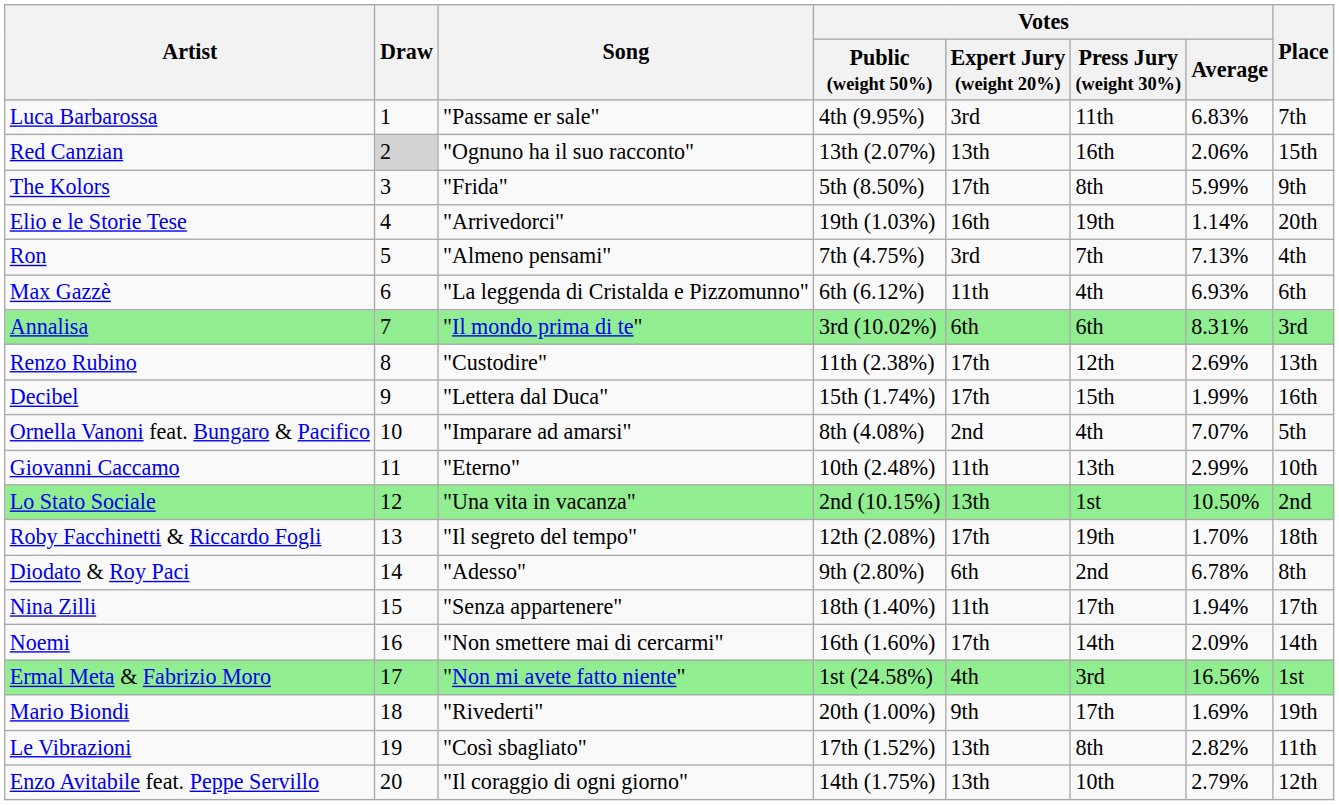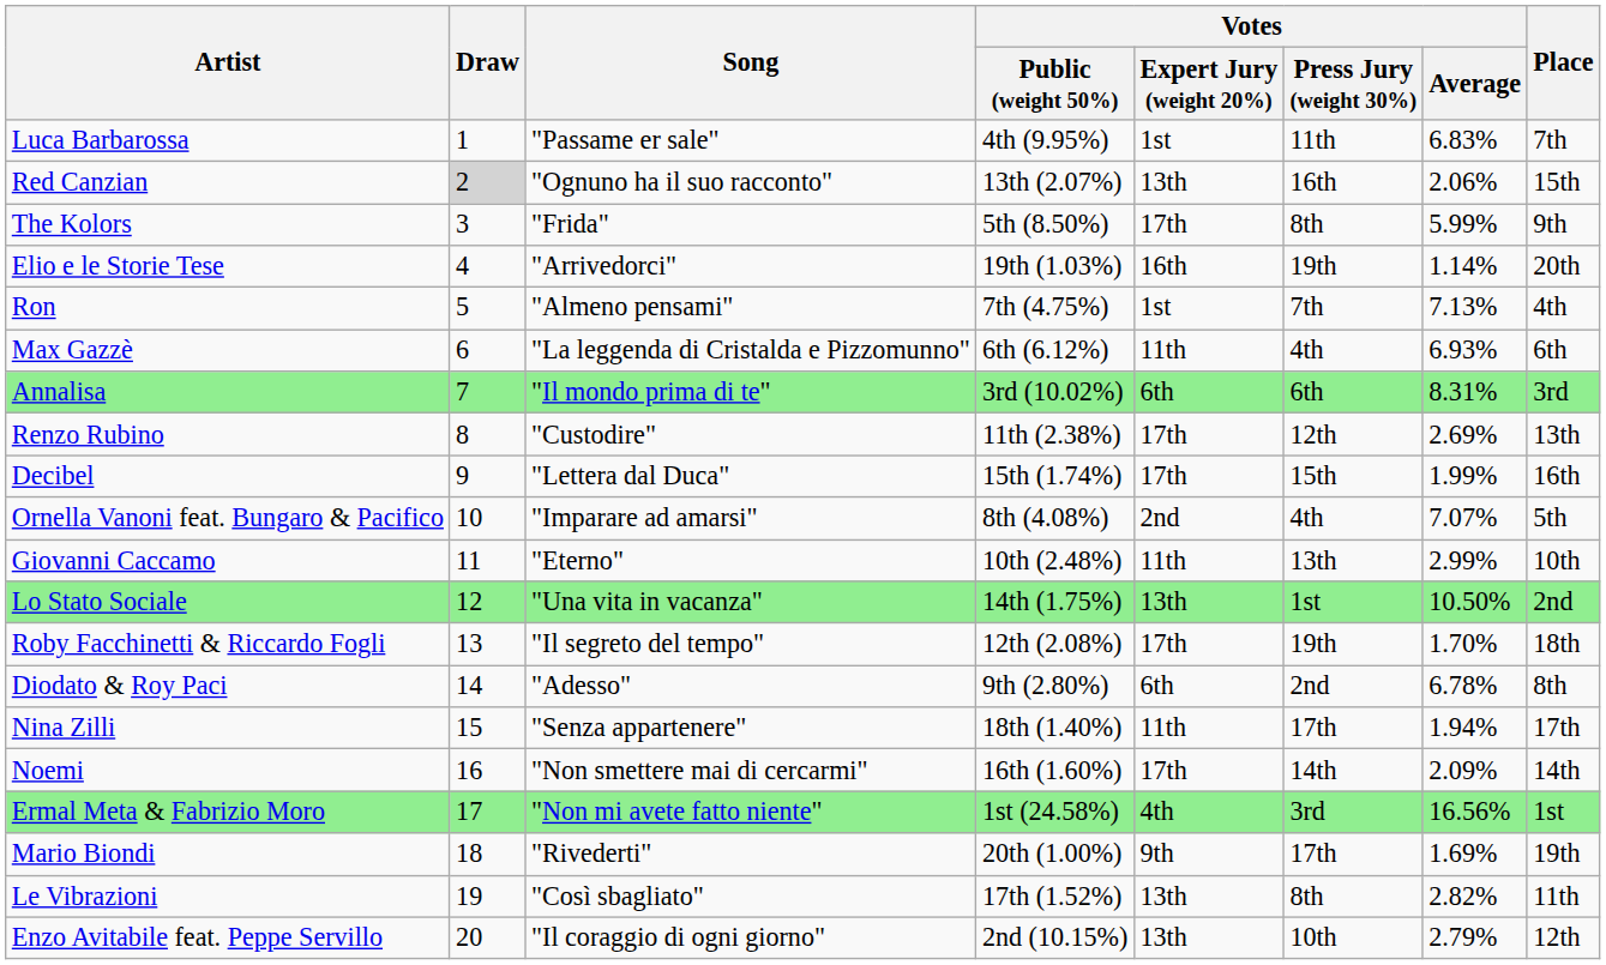 <table class="wikitable sortable">
 <tr>
 <th rowspan="2">Artist</th>
 <th rowspan="2">Draw</th>
 <th rowspan="2">Song</th>
 <th colspan="4" class="unsortable">Votes</th>
 <th rowspan="2">Place</th>
 </tr>
 <tr>
 <th>Public<br><small>(weight 50%)</small></th>
 <th>Expert Jury<br><small>(weight 20%)</small></th>
 <th>Press Jury<br><small>(weight 30%)</small></th>
 <th>Average</th>
 </tr>
 <tr>
 <td><a href='#'>Luca Barbarossa</a></td>
 <td>1</td>
 <td>"Passame er sale"</td>
 <td>4th (9.95%)</td>
-<td>3rd</td>
+<td>1st</td>
 <td>11th</td>
 <td>6.83%</td>
 <td>7th</td>
 </tr>
 <tr>
 <td><a href='#'>Red Canzian</a></td>
 <td style="background: lightgrey;">2</td>
 <td>"Ognuno ha il suo racconto"</td>
 <td>13th (2.07%)</td>
 <td>13th</td>
 <td>16th</td>
 <td>2.06%</td>
 <td>15th</td>
 </tr>
 <tr>
 <td><a href='#'>The Kolors</a></td>
 <td>3</td>
 <td>"Frida"</td>
 <td>5th (8.50%)</td>
 <td>17th</td>
 <td>8th</td>
 <td>5.99%</td>
 <td>9th</td>
 </tr>
 <tr>
 <td><a href='#'>Elio e le Storie Tese</a></td>
 <td>4</td>
 <td>"Arrivedorci"</td>
 <td>19th (1.03%)</td>
 <td>16th</td>
 <td>19th</td>
 <td>1.14%</td>
 <td>20th</td>
 </tr>
 <tr>
 <td><a href='#'>Ron</a></td>
 <td>5</td>
 <td>"Almeno pensami"</td>
 <td>7th (4.75%)</td>
-<td>3rd</td>
+<td>1st</td>
 <td>7th</td>
 <td>7.13%</td>
 <td>4th</td>
 </tr>
 <tr>
 <td><a href='#'>Max Gazzè</a></td>
 <td>6</td>
 <td>"La leggenda di Cristalda e Pizzomunno"</td>
 <td>6th (6.12%)</td>
 <td>11th</td>
 <td>4th</td>
 <td>6.93%</td>
 <td>6th</td>
 </tr>
 <tr style="background:#90EE90">
 <td><a href='#'>Annalisa</a></td>
 <td>7</td>
 <td>"<a href='#'>Il mondo prima di te</a>"</td>
 <td>3rd (10.02%)</td>
 <td>6th</td>
 <td>6th</td>
 <td>8.31%</td>
 <td>3rd</td>
 </tr>
 <tr>
 <td><a href='#'>Renzo Rubino</a></td>
 <td>8</td>
 <td>"Custodire"</td>
 <td>11th (2.38%)</td>
 <td>17th</td>
 <td>12th</td>
 <td>2.69%</td>
 <td>13th</td>
 </tr>
 <tr>
 <td><a href='#'>Decibel</a></td>
 <td>9</td>
 <td>"Lettera dal Duca"</td>
 <td>15th (1.74%)</td>
 <td>17th</td>
 <td>15th</td>
 <td>1.99%</td>
 <td>16th</td>
 </tr>
 <tr>
 <td><a href='#'>Ornella Vanoni</a> feat. <a href='#'>Bungaro</a> & <a href='#'>Pacifico</a></td>
 <td>10</td>
 <td>"Imparare ad amarsi"</td>
 <td>8th (4.08%)</td>
 <td>2nd</td>
 <td>4th</td>
 <td>7.07%</td>
 <td>5th</td>
 </tr>
 <tr>
 <td><a href='#'>Giovanni Caccamo</a></td>
 <td>11</td>
 <td>"Eterno"</td>
 <td>10th (2.48%)</td>
 <td>11th</td>
 <td>13th</td>
 <td>2.99%</td>
 <td>10th</td>
 </tr>
 <tr style="background:#90EE90">
 <td><a href='#'>Lo Stato Sociale</a></td>
 <td>12</td>
 <td>"Una vita in vacanza"</td>
-<td>2nd (10.15%)</td>
+<td>14th (1.75%)</td>
 <td>13th</td>
 <td>1st</td>
 <td>10.50%</td>
 <td>2nd</td>
 </tr>
 <tr>
 <td><a href='#'>Roby Facchinetti</a> & <a href='#'>Riccardo Fogli</a></td>
 <td>13</td>
 <td>"Il segreto del tempo"</td>
 <td>12th (2.08%)</td>
 <td>17th</td>
 <td>19th</td>
 <td>1.70%</td>
 <td>18th</td>
 </tr>
 <tr>
 <td><a href='#'>Diodato</a> & <a href='#'>Roy Paci</a></td>
 <td>14</td>
 <td>"Adesso"</td>
 <td>9th (2.80%)</td>
 <td>6th</td>
 <td>2nd</td>
 <td>6.78%</td>
 <td>8th</td>
 </tr>
 <tr>
 <td><a href='#'>Nina Zilli</a></td>
 <td>15</td>
 <td>"Senza appartenere"</td>
 <td>18th (1.40%)</td>
 <td>11th</td>
 <td>17th</td>
 <td>1.94%</td>
 <td>17th</td>
 </tr>
 <tr>
 <td><a href='#'>Noemi</a></td>
 <td>16</td>
 <td>"Non smettere mai di cercarmi"</td>
 <td>16th (1.60%)</td>
 <td>17th</td>
 <td>14th</td>
 <td>2.09%</td>
 <td>14th</td>
 </tr>
 <tr style="background:#90EE90">
 <td><a href='#'>Ermal Meta</a> & <a href='#'>Fabrizio Moro</a></td>
 <td>17</td>
 <td>"<a href='#'>Non mi avete fatto niente</a>"</td>
 <td>1st (24.58%)</td>
 <td>4th</td>
 <td>3rd</td>
 <td>16.56%</td>
 <td>1st</td>
 </tr>
 <tr>
 <td><a href='#'>Mario Biondi</a></td>
 <td>18</td>
 <td>"Rivederti"</td>
 <td>20th (1.00%)</td>
 <td>9th</td>
 <td>17th</td>
 <td>1.69%</td>
 <td>19th</td>
 </tr>
 <tr>
 <td><a href='#'>Le Vibrazioni</a></td>
 <td>19</td>
 <td>"Così sbagliato"</td>
 <td>17th (1.52%)</td>
 <td>13th</td>
 <td>8th</td>
 <td>2.82%</td>
 <td>11th</td>
 </tr>
 <tr>
 <td><a href='#'>Enzo Avitabile</a> feat. <a href='#'>Peppe Servillo</a></td>
 <td>20</td>
 <td>"Il coraggio di ogni giorno"</td>
-<td>14th (1.75%)</td>
+<td>2nd (10.15%)</td>
 <td>13th</td>
 <td>10th</td>
 <td>2.79%</td>
 <td>12th</td>
 </tr>
 </table>
